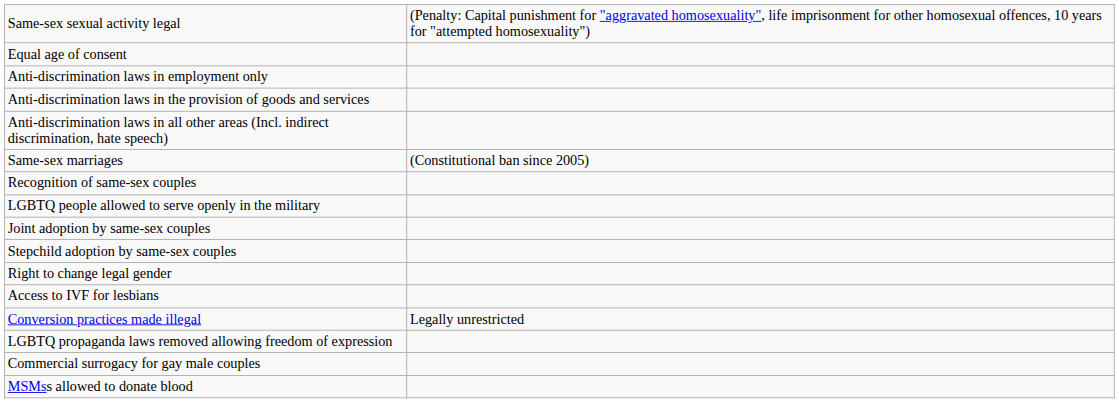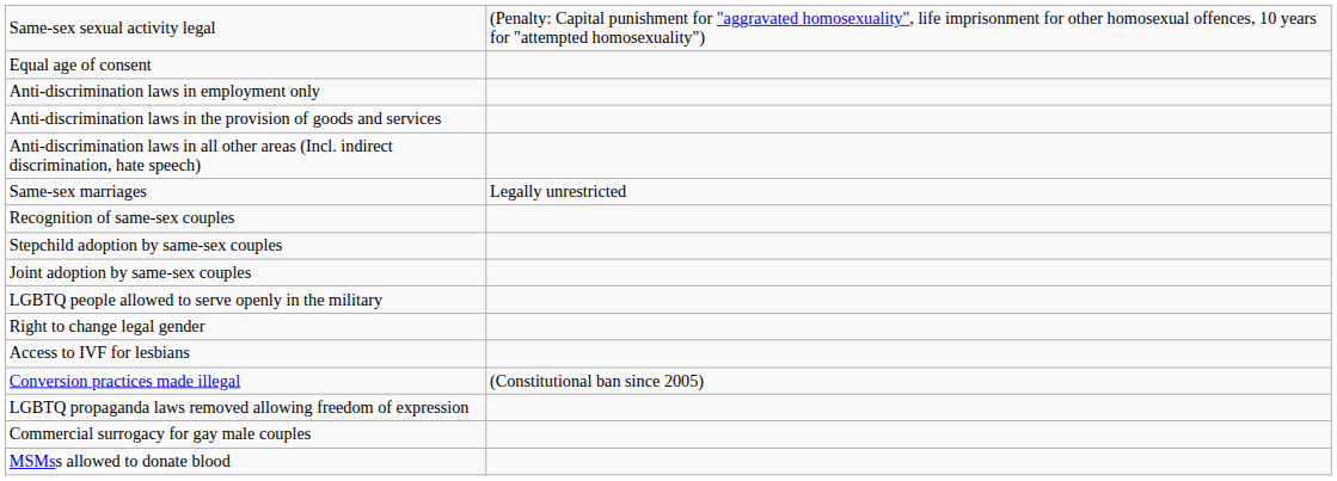 <table class="wikitable">
 <tr>
 <td>Same-sex sexual activity legal</td>
 <td> (Penalty: Capital punishment for <a href='#'>"aggravated homosexuality"</a>, life imprisonment for other homosexual offences, 10 years for "attempted homosexuality")</td>
 </tr>
 <tr>
 <td>Equal age of consent</td>
 <td></td>
 </tr>
 <tr>
 <td>Anti-discrimination laws in employment only</td>
 <td></td>
 </tr>
 <tr>
 <td>Anti-discrimination laws in the provision of goods and services</td>
 <td></td>
 </tr>
 <tr>
 <td>Anti-discrimination laws in all other areas (Incl. indirect discrimination, hate speech)</td>
 <td></td>
 </tr>
 <tr>
 <td>Same-sex marriages</td>
-<td> (Constitutional ban since 2005)</td>
+<td> Legally unrestricted</td>
 </tr>
 <tr>
 <td>Recognition of same-sex couples</td>
 <td></td>
 </tr>
 <tr>
-<td>LGBTQ people allowed to serve openly in the military</td>
+<td>Stepchild adoption by same-sex couples</td>
 <td></td>
 </tr>
 <tr>
 <td>Joint adoption by same-sex couples</td>
 <td></td>
 </tr>
 <tr>
-<td>Stepchild adoption by same-sex couples</td>
+<td>LGBTQ people allowed to serve openly in the military</td>
 <td></td>
 </tr>
 <tr>
 <td>Right to change legal gender</td>
 <td></td>
 </tr>
 <tr>
 <td>Access to IVF for lesbians</td>
 <td></td>
 </tr>
 <tr>
 <td><a href='#'>Conversion practices made illegal</a></td>
-<td> Legally unrestricted</td>
+<td> (Constitutional ban since 2005)</td>
 </tr>
 <tr>
 <td>LGBTQ propaganda laws removed allowing freedom of expression</td>
 <td></td>
 </tr>
 <tr>
 <td>Commercial surrogacy for gay male couples</td>
 <td></td>
 </tr>
 <tr>
 <td><a href='#'>MSMs</a>s allowed to donate blood</td>
 <td></td>
 </tr>
 </table>
